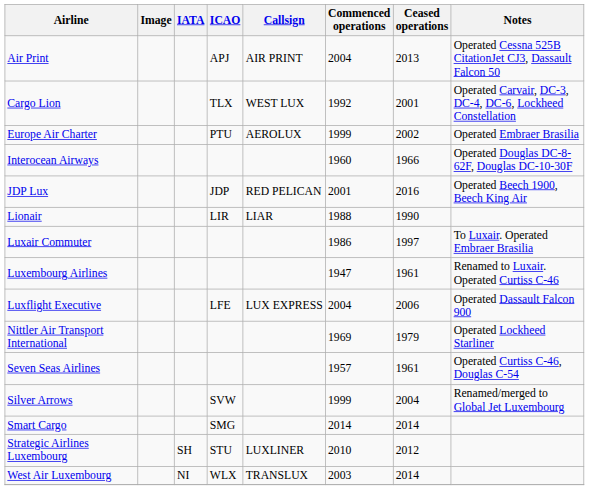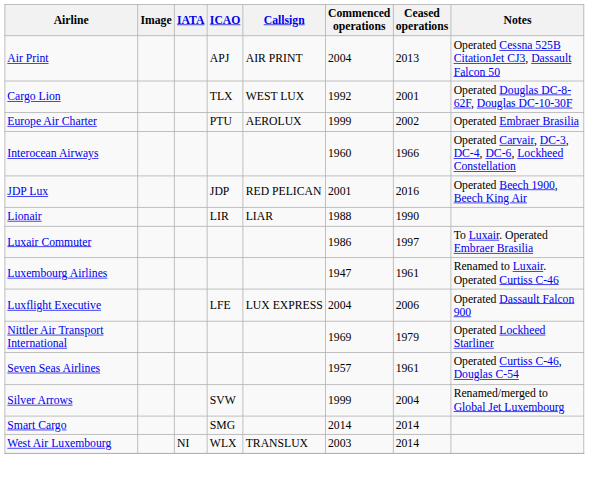 <table class="wikitable sortable" style="border-collapse:collapse; margin:auto;" border="1" cellpadding="3">
 <tr valign="middle">
 <th style="width:175px;">Airline</th>
 <th>Image</th>
 <th><a href='#'>IATA</a></th>
 <th><a href='#'>ICAO</a></th>
 <th><a href='#'>Callsign</a></th>
 <th>Commenced<br>operations</th>
 <th>Ceased<br>operations</th>
 <th style="width:175px;">Notes</th>
 </tr>
 <tr>
 <td><a href='#'>Air Print</a></td>
 <td></td>
 <td></td>
 <td>APJ</td>
 <td>AIR PRINT</td>
 <td>2004</td>
 <td>2013</td>
 <td>Operated <a href='#'>Cessna 525B CitationJet CJ3</a>, <a href='#'>Dassault Falcon 50</a></td>
 </tr>
 <tr>
 <td><a href='#'>Cargo Lion</a></td>
 <td></td>
 <td></td>
 <td>TLX</td>
 <td>WEST LUX</td>
 <td>1992</td>
 <td>2001</td>
-<td>Operated <a href='#'>Carvair</a>, <a href='#'>DC-3</a>, <a href='#'>DC-4</a>, <a href='#'>DC-6</a>, <a href='#'>Lockheed Constellation</a></td>
+<td>Operated <a href='#'>Douglas DC-8-62F</a>, <a href='#'>Douglas DC-10-30F</a></td>
 </tr>
 <tr>
 <td><a href='#'>Europe Air Charter</a></td>
 <td></td>
 <td></td>
 <td>PTU</td>
 <td>AEROLUX</td>
 <td>1999</td>
 <td>2002</td>
 <td>Operated <a href='#'>Embraer Brasilia</a></td>
 </tr>
 <tr>
 <td><a href='#'>Interocean Airways</a></td>
 <td></td>
 <td></td>
 <td></td>
 <td></td>
 <td>1960</td>
 <td>1966</td>
-<td>Operated <a href='#'>Douglas DC-8-62F</a>, <a href='#'>Douglas DC-10-30F</a></td>
+<td>Operated <a href='#'>Carvair</a>, <a href='#'>DC-3</a>, <a href='#'>DC-4</a>, <a href='#'>DC-6</a>, <a href='#'>Lockheed Constellation</a></td>
 </tr>
 <tr>
 <td><a href='#'>JDP Lux</a></td>
 <td></td>
 <td></td>
 <td>JDP</td>
 <td>RED PELICAN</td>
 <td>2001</td>
 <td>2016</td>
 <td>Operated <a href='#'>Beech 1900</a>, <a href='#'>Beech King Air</a></td>
 </tr>
 <tr>
 <td><a href='#'>Lionair</a></td>
 <td></td>
 <td></td>
 <td>LIR</td>
 <td>LIAR</td>
 <td>1988</td>
 <td>1990</td>
 <td></td>
 </tr>
 <tr>
 <td><a href='#'>Luxair Commuter</a></td>
 <td></td>
 <td></td>
 <td></td>
 <td></td>
 <td>1986</td>
 <td>1997</td>
 <td>To <a href='#'>Luxair</a>. Operated <a href='#'>Embraer Brasilia</a></td>
 </tr>
 <tr>
 <td><a href='#'>Luxembourg Airlines</a></td>
 <td></td>
 <td></td>
 <td></td>
 <td></td>
 <td>1947</td>
 <td>1961</td>
 <td>Renamed to <a href='#'>Luxair</a>. Operated <a href='#'>Curtiss C-46</a></td>
 </tr>
 <tr>
 <td><a href='#'>Luxflight Executive</a></td>
 <td></td>
 <td></td>
 <td>LFE</td>
 <td>LUX EXPRESS</td>
 <td>2004</td>
 <td>2006</td>
 <td>Operated <a href='#'>Dassault Falcon 900</a></td>
 </tr>
 <tr>
 <td><a href='#'>Nittler Air Transport International</a></td>
 <td></td>
 <td></td>
 <td></td>
 <td></td>
 <td>1969</td>
 <td>1979</td>
 <td>Operated <a href='#'>Lockheed Starliner</a></td>
 </tr>
 <tr>
 <td><a href='#'>Seven Seas Airlines</a></td>
 <td></td>
 <td></td>
 <td></td>
 <td></td>
 <td>1957</td>
 <td>1961</td>
 <td>Operated <a href='#'>Curtiss C-46</a>, <a href='#'>Douglas C-54</a></td>
 </tr>
 <tr>
 <td><a href='#'>Silver Arrows</a></td>
 <td></td>
 <td></td>
 <td>SVW</td>
 <td></td>
 <td>1999</td>
 <td>2004</td>
 <td>Renamed/merged to <a href='#'>Global Jet Luxembourg</a></td>
 </tr>
 <tr>
 <td><a href='#'>Smart Cargo</a></td>
 <td></td>
 <td></td>
 <td>SMG</td>
 <td></td>
 <td>2014</td>
 <td>2014</td>
 <td></td>
 </tr>
 <tr>
-<td><a href='#'>Strategic Airlines Luxembourg</a></td>
-<td></td>
-<td>SH</td>
-<td>STU</td>
-<td>LUXLINER</td>
-<td>2010</td>
-<td>2012</td>
-<td></td>
-</tr>
-<tr>
 <td><a href='#'>West Air Luxembourg</a></td>
 <td></td>
 <td>NI</td>
 <td>WLX</td>
 <td>TRANSLUX</td>
 <td>2003</td>
 <td>2014</td>
 <td></td>
 </tr>
 <tr>
 </tr>
 </table>
